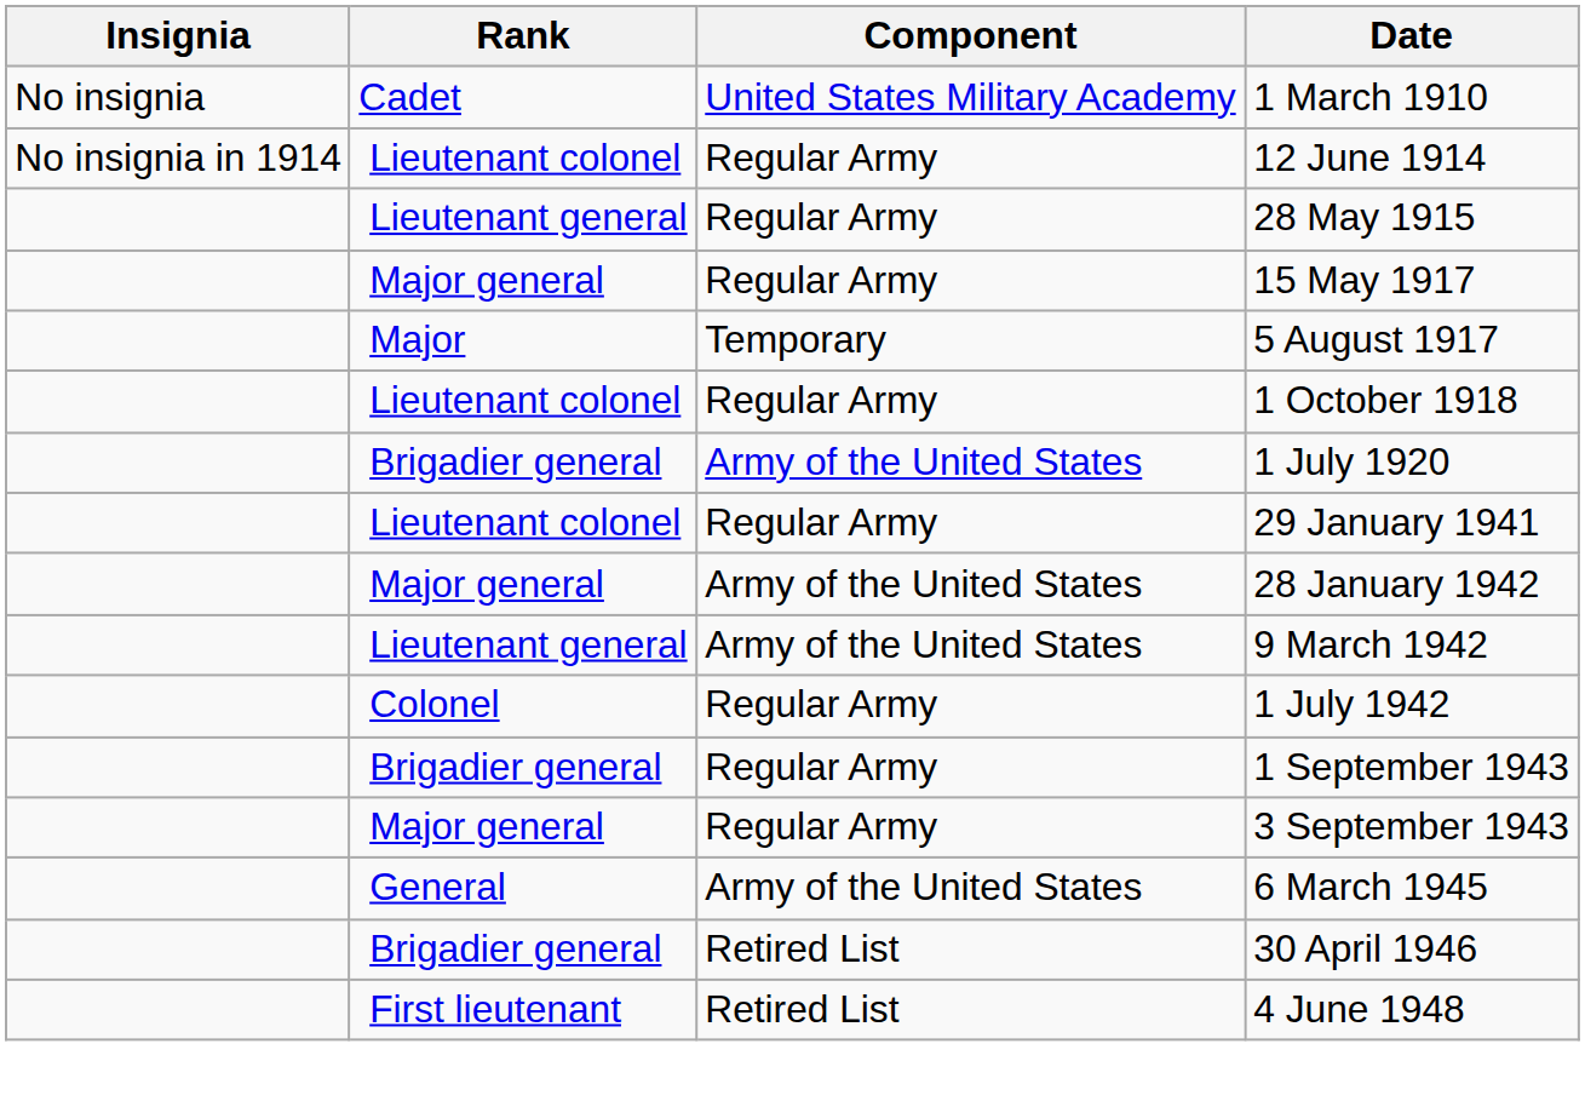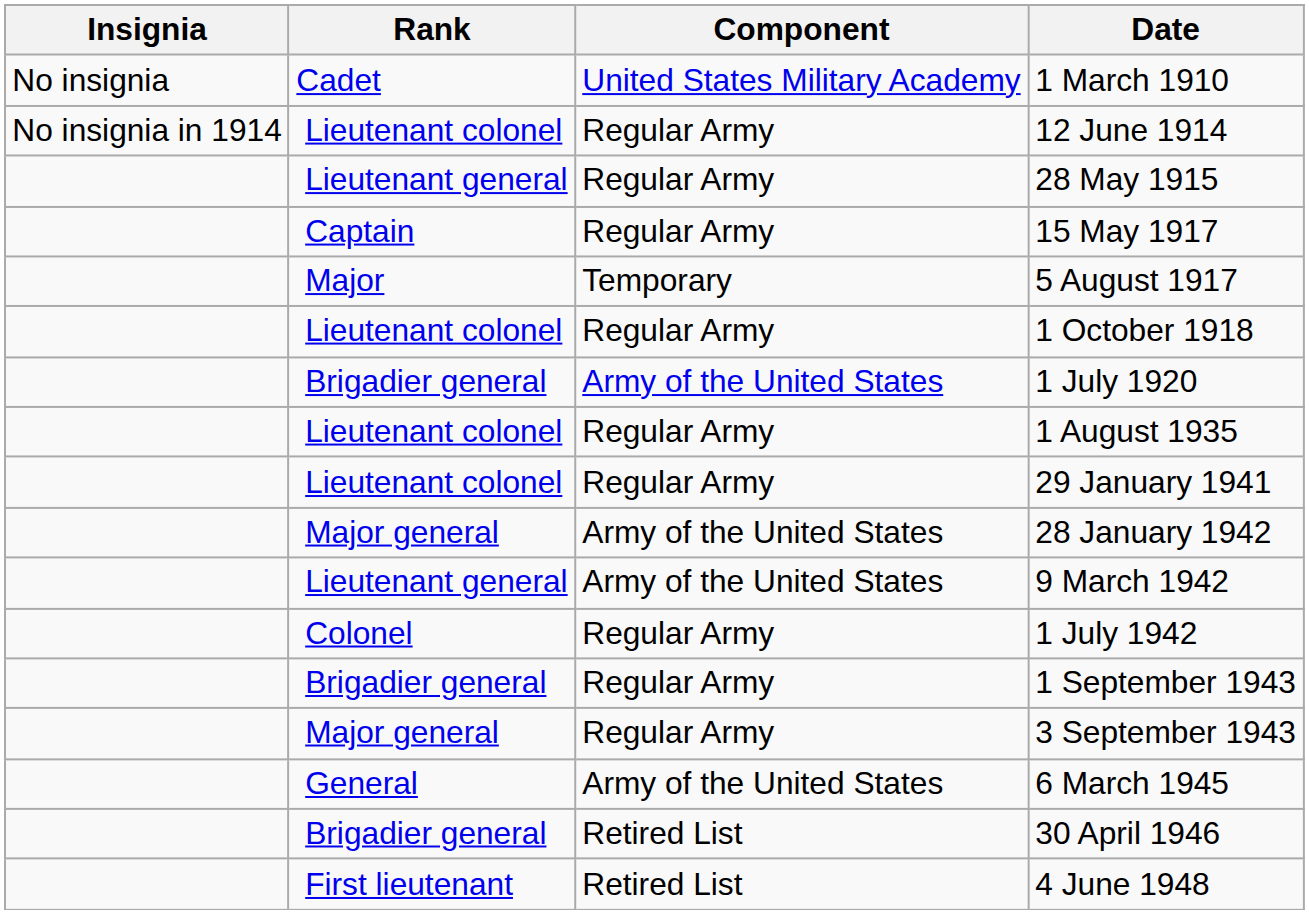 <table class="wikitable">
 <tr>
 <th>Insignia</th>
 <th>Rank</th>
 <th>Component</th>
 <th>Date</th>
 </tr>
 <tr>
 <td> No insignia</td>
 <td><a href='#'>Cadet</a></td>
 <td><a href='#'>United States Military Academy</a></td>
 <td>1 March 1910</td>
 </tr>
 <tr>
 <td> No insignia in 1914</td>
 <td> <a href='#'>Lieutenant colonel</a></td>
 <td>Regular Army</td>
 <td>12 June 1914</td>
 </tr>
 <tr>
 <td></td>
 <td> <a href='#'>Lieutenant general</a></td>
 <td>Regular Army</td>
 <td>28 May 1915</td>
 </tr>
 <tr>
 <td></td>
-<td> <a href='#'>Major general</a></td>
+<td> <a href='#'>Captain</a></td>
 <td>Regular Army</td>
 <td>15 May 1917</td>
 </tr>
 <tr>
 <td></td>
 <td> <a href='#'>Major</a></td>
 <td>Temporary</td>
 <td>5 August 1917</td>
 </tr>
 <tr>
 <td></td>
 <td> <a href='#'>Lieutenant colonel</a></td>
 <td>Regular Army</td>
 <td>1 October 1918</td>
 </tr>
 <tr>
 <td></td>
 <td> <a href='#'>Brigadier general</a></td>
 <td><a href='#'>Army of the United States</a></td>
 <td>1 July 1920</td>
+</tr>
+<tr>
+<td></td>
+<td> <a href='#'>Lieutenant colonel</a></td>
+<td>Regular Army</td>
+<td>1 August 1935</td>
 </tr>
 <tr>
 <td></td>
 <td> <a href='#'>Lieutenant colonel</a></td>
 <td>Regular Army</td>
 <td>29 January 1941</td>
 </tr>
 <tr>
 <td></td>
 <td> <a href='#'>Major general</a></td>
 <td>Army of the United States</td>
 <td>28 January 1942</td>
 </tr>
 <tr>
 <td></td>
 <td> <a href='#'>Lieutenant general</a></td>
 <td>Army of the United States</td>
 <td>9 March  1942</td>
 </tr>
 <tr>
 <td></td>
 <td> <a href='#'>Colonel</a></td>
 <td>Regular Army</td>
 <td>1 July 1942</td>
 </tr>
 <tr>
 <td></td>
 <td> <a href='#'>Brigadier general</a></td>
 <td>Regular Army</td>
 <td>1 September 1943</td>
 </tr>
 <tr>
 <td></td>
 <td> <a href='#'>Major general</a></td>
 <td>Regular Army</td>
 <td>3 September 1943</td>
 </tr>
 <tr>
 <td></td>
 <td> <a href='#'>General</a></td>
 <td>Army of the United States</td>
 <td>6 March 1945</td>
 </tr>
 <tr>
 <td></td>
 <td> <a href='#'>Brigadier general</a></td>
 <td>Retired List</td>
 <td>30 April 1946</td>
 </tr>
 <tr>
 <td></td>
 <td> <a href='#'>First lieutenant</a></td>
 <td>Retired List</td>
 <td>4 June 1948</td>
 </tr>
 </table>
